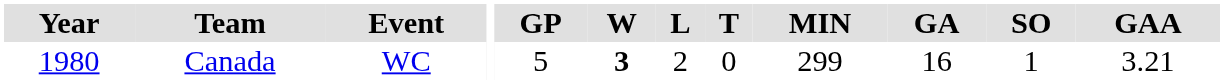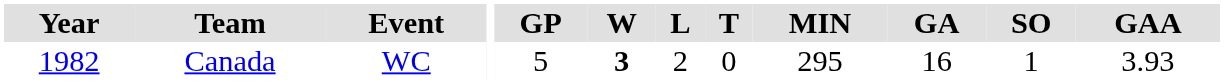 <table border="0" cellpadding="1" cellspacing="0" ID="Table3" style="text-align:center; width:40em">
 <tr ALIGN="center" bgcolor="#e0e0e0">
 <th>Year</th>
 <th>Team</th>
 <th>Event</th>
 <th rowspan="99" bgcolor="#ffffff"></th>
 <th>GP</th>
 <th>W</th>
 <th>L</th>
 <th>T</th>
 <th>MIN</th>
 <th>GA</th>
 <th>SO</th>
 <th>GAA</th>
 </tr>
 <tr>
-<td><a href='#'>1980</a></td>
+<td><a href='#'>1982</a></td>
 <td><a href='#'>Canada</a></td>
 <td><a href='#'>WC</a></td>
 <td>5</td>
 <td><strong>3</strong></td>
 <td>2</td>
 <td>0</td>
-<td>299</td>
+<td>295</td>
 <td>16</td>
 <td>1</td>
-<td>3.21</td>
+<td>3.93</td>
 </tr>
 </table>
